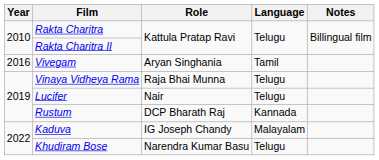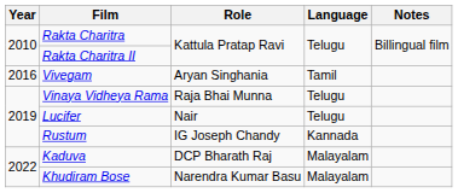 <table class="wikitable">
 <tr>
 <th>Year</th>
 <th>Film</th>
 <th>Role</th>
 <th>Language</th>
 <th>Notes</th>
 </tr>
 <tr>
 <td rowspan="2">2010</td>
 <td><em><a href='#'>Rakta Charitra</a></em></td>
 <td rowspan="2">Kattula Pratap Ravi</td>
 <td rowspan="2">Telugu</td>
 <td rowspan="2">Billingual film</td>
 </tr>
 <tr>
 <td><em><a href='#'>Rakta Charitra II</a></em></td>
 </tr>
 <tr>
 <td>2016</td>
 <td><em><a href='#'>Vivegam</a></em></td>
 <td>Aryan Singhania</td>
 <td>Tamil</td>
 <td></td>
 </tr>
 <tr>
 <td rowspan="3">2019</td>
 <td><em><a href='#'>Vinaya Vidheya Rama</a></em></td>
 <td>Raja Bhai Munna</td>
 <td>Telugu</td>
 <td></td>
 </tr>
 <tr>
 <td><a href='#'><em>Lucifer</em></a></td>
 <td> Nair</td>
 <td>Telugu</td>
 <td></td>
 </tr>
 <tr>
 <td><a href='#'><em>Rustum</em></a></td>
-<td>DCP Bharath Raj</td>
+<td>IG Joseph Chandy</td>
 <td>Kannada</td>
 <td></td>
 </tr>
 <tr>
 <td rowspan="2">2022</td>
 <td><em><a href='#'>Kaduva</a></em></td>
-<td>IG Joseph Chandy</td>
+<td>DCP Bharath Raj</td>
 <td>Malayalam</td>
 <td></td>
 </tr>
 <tr>
 <td><a href='#'><em>Khudiram Bose</em></a></td>
 <td>Narendra Kumar Basu</td>
-<td>Telugu</td>
+<td>Malayalam</td>
 <td></td>
 </tr>
 </table>
